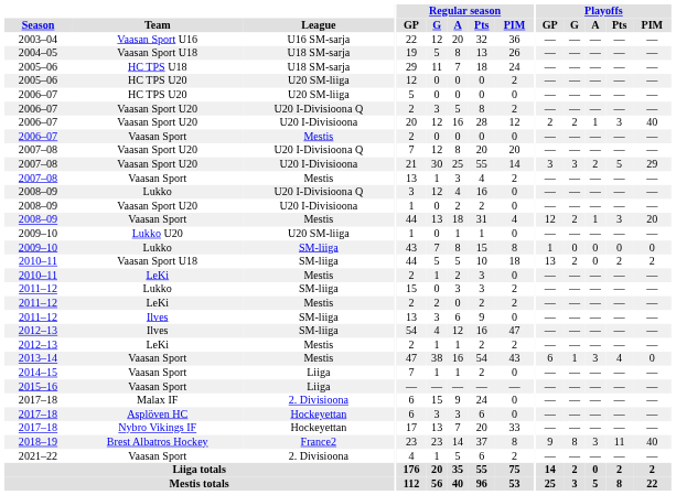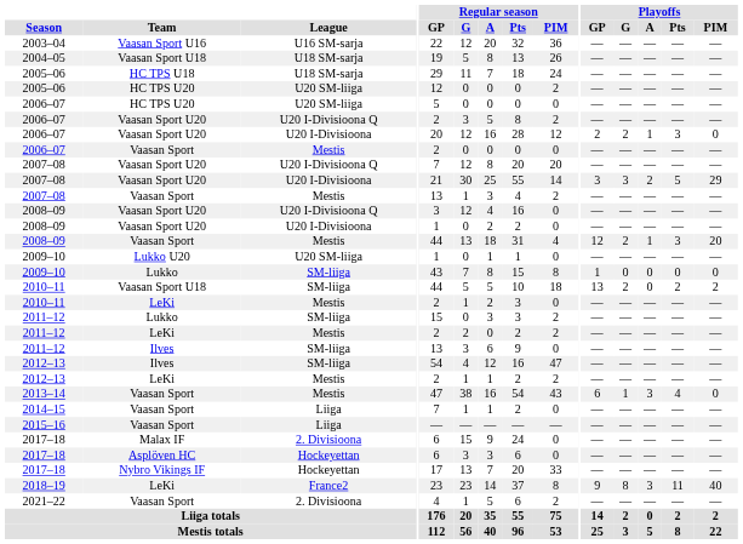 <table border="0" cellpadding="1" cellspacing="0" style="text-align:center; width:60em">
 <tr bgcolor="#e0e0e0">
 <th colspan="3" bgcolor="#ffffff"></th>
 <th rowspan="99" bgcolor="#ffffff"></th>
 <th colspan="5"><a href='#'>Regular season</a></th>
 <th rowspan="99" bgcolor="#ffffff"></th>
 <th colspan="5"><a href='#'>Playoffs</a></th>
 </tr>
 <tr bgcolor="#e0e0e0">
 <th><a href='#'>Season</a></th>
 <th>Team</th>
 <th>League</th>
 <th>GP</th>
 <th><a href='#'>G</a></th>
 <th><a href='#'>A</a></th>
 <th><a href='#'>Pts</a></th>
 <th><a href='#'>PIM</a></th>
 <th>GP</th>
 <th>G</th>
 <th>A</th>
 <th>Pts</th>
 <th>PIM</th>
 </tr>
 <tr>
 <td>2003–04</td>
 <td><a href='#'>Vaasan Sport</a> U16</td>
 <td>U16 SM-sarja</td>
 <td>22</td>
 <td>12</td>
 <td>20</td>
 <td>32</td>
 <td>36</td>
 <td>—</td>
 <td>—</td>
 <td>—</td>
 <td>—</td>
 <td>—</td>
 </tr>
 <tr bgcolor="#f0f0f0">
 <td>2004–05</td>
 <td>Vaasan Sport U18</td>
 <td>U18 SM-sarja</td>
 <td>19</td>
 <td>5</td>
 <td>8</td>
 <td>13</td>
 <td>26</td>
 <td>—</td>
 <td>—</td>
 <td>—</td>
 <td>—</td>
 <td>—</td>
 </tr>
 <tr>
 <td>2005–06</td>
 <td><a href='#'>HC TPS</a> U18</td>
 <td>U18 SM-sarja</td>
 <td>29</td>
 <td>11</td>
 <td>7</td>
 <td>18</td>
 <td>24</td>
 <td>—</td>
 <td>—</td>
 <td>—</td>
 <td>—</td>
 <td>—</td>
 </tr>
 <tr bgcolor="#f0f0f0">
 <td>2005–06</td>
 <td>HC TPS U20</td>
 <td>U20 SM-liiga</td>
 <td>12</td>
 <td>0</td>
 <td>0</td>
 <td>0</td>
 <td>2</td>
 <td>—</td>
 <td>—</td>
 <td>—</td>
 <td>—</td>
 <td>—</td>
 </tr>
 <tr>
 <td>2006–07</td>
 <td>HC TPS U20</td>
 <td>U20 SM-liiga</td>
 <td>5</td>
 <td>0</td>
 <td>0</td>
 <td>0</td>
 <td>0</td>
 <td>—</td>
 <td>—</td>
 <td>—</td>
 <td>—</td>
 <td>—</td>
 </tr>
 <tr bgcolor="#f0f0f0">
 <td>2006–07</td>
 <td>Vaasan Sport U20</td>
 <td>U20 I-Divisioona Q</td>
 <td>2</td>
 <td>3</td>
 <td>5</td>
 <td>8</td>
 <td>2</td>
 <td>—</td>
 <td>—</td>
 <td>—</td>
 <td>—</td>
 <td>—</td>
 </tr>
 <tr>
 <td>2006–07</td>
 <td>Vaasan Sport U20</td>
 <td>U20 I-Divisioona</td>
 <td>20</td>
 <td>12</td>
 <td>16</td>
 <td>28</td>
 <td>12</td>
 <td>2</td>
 <td>2</td>
 <td>1</td>
 <td>3</td>
-<td>40</td>
+<td>0</td>
 </tr>
 <tr bgcolor="#f0f0f0">
 <td><a href='#'>2006–07</a></td>
 <td>Vaasan Sport</td>
 <td><a href='#'>Mestis</a></td>
 <td>2</td>
 <td>0</td>
 <td>0</td>
 <td>0</td>
 <td>0</td>
 <td>—</td>
 <td>—</td>
 <td>—</td>
 <td>—</td>
 <td>—</td>
 </tr>
 <tr>
 <td>2007–08</td>
 <td>Vaasan Sport U20</td>
 <td>U20 I-Divisioona Q</td>
 <td>7</td>
 <td>12</td>
 <td>8</td>
 <td>20</td>
 <td>20</td>
 <td>—</td>
 <td>—</td>
 <td>—</td>
 <td>—</td>
 <td>—</td>
 </tr>
 <tr bgcolor="#f0f0f0">
 <td>2007–08</td>
 <td>Vaasan Sport U20</td>
 <td>U20 I-Divisioona</td>
 <td>21</td>
 <td>30</td>
 <td>25</td>
 <td>55</td>
 <td>14</td>
 <td>3</td>
 <td>3</td>
 <td>2</td>
 <td>5</td>
 <td>29</td>
 </tr>
 <tr>
 <td><a href='#'>2007–08</a></td>
 <td>Vaasan Sport</td>
 <td>Mestis</td>
 <td>13</td>
 <td>1</td>
 <td>3</td>
 <td>4</td>
 <td>2</td>
 <td>—</td>
 <td>—</td>
 <td>—</td>
 <td>—</td>
 <td>—</td>
 </tr>
 <tr bgcolor="#f0f0f0">
 <td>2008–09</td>
-<td>Lukko</td>
+<td>Vaasan Sport U20</td>
 <td>U20 I-Divisioona Q</td>
 <td>3</td>
 <td>12</td>
 <td>4</td>
 <td>16</td>
 <td>0</td>
 <td>—</td>
 <td>—</td>
 <td>—</td>
 <td>—</td>
 <td>—</td>
 </tr>
 <tr>
 <td>2008–09</td>
 <td>Vaasan Sport U20</td>
 <td>U20 I-Divisioona</td>
 <td>1</td>
 <td>0</td>
 <td>2</td>
 <td>2</td>
 <td>0</td>
 <td>—</td>
 <td>—</td>
 <td>—</td>
 <td>—</td>
 <td>—</td>
 </tr>
 <tr bgcolor="#f0f0f0">
 <td><a href='#'>2008–09</a></td>
 <td>Vaasan Sport</td>
 <td>Mestis</td>
 <td>44</td>
 <td>13</td>
 <td>18</td>
 <td>31</td>
 <td>4</td>
 <td>12</td>
 <td>2</td>
 <td>1</td>
 <td>3</td>
 <td>20</td>
 </tr>
 <tr>
 <td>2009–10</td>
 <td><a href='#'>Lukko</a> U20</td>
 <td>U20 SM-liiga</td>
 <td>1</td>
 <td>0</td>
 <td>1</td>
 <td>1</td>
 <td>0</td>
 <td>—</td>
 <td>—</td>
 <td>—</td>
 <td>—</td>
 <td>—</td>
 </tr>
 <tr bgcolor="#f0f0f0">
 <td><a href='#'>2009–10</a></td>
 <td>Lukko</td>
 <td><a href='#'>SM-liiga</a></td>
 <td>43</td>
 <td>7</td>
 <td>8</td>
 <td>15</td>
 <td>8</td>
 <td>1</td>
 <td>0</td>
 <td>0</td>
 <td>0</td>
 <td>0</td>
 </tr>
 <tr>
 <td><a href='#'>2010–11</a></td>
 <td>Vaasan Sport U18</td>
 <td>SM-liiga</td>
 <td>44</td>
 <td>5</td>
 <td>5</td>
 <td>10</td>
 <td>18</td>
 <td>13</td>
 <td>2</td>
 <td>0</td>
 <td>2</td>
 <td>2</td>
 </tr>
 <tr bgcolor="#f0f0f0">
 <td><a href='#'>2010–11</a></td>
 <td><a href='#'>LeKi</a></td>
 <td>Mestis</td>
 <td>2</td>
 <td>1</td>
 <td>2</td>
 <td>3</td>
 <td>0</td>
 <td>—</td>
 <td>—</td>
 <td>—</td>
 <td>—</td>
 <td>—</td>
 </tr>
 <tr>
 <td><a href='#'>2011–12</a></td>
 <td>Lukko</td>
 <td>SM-liiga</td>
 <td>15</td>
 <td>0</td>
 <td>3</td>
 <td>3</td>
 <td>2</td>
 <td>—</td>
 <td>—</td>
 <td>—</td>
 <td>—</td>
 <td>—</td>
 </tr>
 <tr bgcolor="#f0f0f0">
 <td><a href='#'>2011–12</a></td>
 <td>LeKi</td>
 <td>Mestis</td>
 <td>2</td>
 <td>2</td>
 <td>0</td>
 <td>2</td>
 <td>2</td>
 <td>—</td>
 <td>—</td>
 <td>—</td>
 <td>—</td>
 <td>—</td>
 </tr>
 <tr>
 <td><a href='#'>2011–12</a></td>
 <td><a href='#'>Ilves</a></td>
 <td>SM-liiga</td>
 <td>13</td>
 <td>3</td>
 <td>6</td>
 <td>9</td>
 <td>0</td>
 <td>—</td>
 <td>—</td>
 <td>—</td>
 <td>—</td>
 <td>—</td>
 </tr>
 <tr bgcolor="#f0f0f0">
 <td><a href='#'>2012–13</a></td>
 <td>Ilves</td>
 <td>SM-liiga</td>
 <td>54</td>
 <td>4</td>
 <td>12</td>
 <td>16</td>
 <td>47</td>
 <td>—</td>
 <td>—</td>
 <td>—</td>
 <td>—</td>
 <td>—</td>
 </tr>
 <tr>
 <td><a href='#'>2012–13</a></td>
 <td>LeKi</td>
 <td>Mestis</td>
 <td>2</td>
 <td>1</td>
 <td>1</td>
 <td>2</td>
 <td>2</td>
 <td>—</td>
 <td>—</td>
 <td>—</td>
 <td>—</td>
 <td>—</td>
 </tr>
 <tr bgcolor="#f0f0f0">
 <td><a href='#'>2013–14</a></td>
 <td>Vaasan Sport</td>
 <td>Mestis</td>
 <td>47</td>
 <td>38</td>
 <td>16</td>
 <td>54</td>
 <td>43</td>
 <td>6</td>
 <td>1</td>
 <td>3</td>
 <td>4</td>
 <td>0</td>
 </tr>
 <tr>
 <td><a href='#'>2014–15</a></td>
 <td>Vaasan Sport</td>
 <td>Liiga</td>
 <td>7</td>
 <td>1</td>
 <td>1</td>
 <td>2</td>
 <td>0</td>
 <td>—</td>
 <td>—</td>
 <td>—</td>
 <td>—</td>
 <td>—</td>
 </tr>
 <tr bgcolor="#f0f0f0">
 <td><a href='#'>2015–16</a></td>
 <td>Vaasan Sport</td>
 <td>Liiga</td>
 <td>—</td>
 <td>—</td>
 <td>—</td>
 <td>—</td>
 <td>—</td>
 <td>—</td>
 <td>—</td>
 <td>—</td>
 <td>—</td>
 <td>—</td>
 </tr>
 <tr>
 <td>2017–18</td>
 <td>Malax IF</td>
 <td><a href='#'>2. Divisioona</a></td>
 <td>6</td>
 <td>15</td>
 <td>9</td>
 <td>24</td>
 <td>0</td>
 <td>—</td>
 <td>—</td>
 <td>—</td>
 <td>—</td>
 <td>—</td>
 </tr>
 <tr bgcolor="#f0f0f0">
 <td><a href='#'>2017–18</a></td>
 <td><a href='#'>Asplöven HC</a></td>
 <td><a href='#'>Hockeyettan</a></td>
 <td>6</td>
 <td>3</td>
 <td>3</td>
 <td>6</td>
 <td>0</td>
 <td>—</td>
 <td>—</td>
 <td>—</td>
 <td>—</td>
 <td>—</td>
 </tr>
 <tr>
 <td><a href='#'>2017–18</a></td>
 <td><a href='#'>Nybro Vikings IF</a></td>
 <td>Hockeyettan</td>
 <td>17</td>
 <td>13</td>
 <td>7</td>
 <td>20</td>
 <td>33</td>
 <td>—</td>
 <td>—</td>
 <td>—</td>
 <td>—</td>
 <td>—</td>
 </tr>
 <tr bgcolor="#f0f0f0">
 <td><a href='#'>2018–19</a></td>
-<td><a href='#'>Brest Albatros Hockey</a></td>
+<td>LeKi</td>
 <td><a href='#'>France2</a></td>
 <td>23</td>
 <td>23</td>
 <td>14</td>
 <td>37</td>
 <td>8</td>
 <td>9</td>
 <td>8</td>
 <td>3</td>
 <td>11</td>
 <td>40</td>
 </tr>
 <tr>
 <td>2021–22</td>
 <td>Vaasan Sport</td>
 <td>2. Divisioona</td>
 <td>4</td>
 <td>1</td>
 <td>5</td>
 <td>6</td>
 <td>2</td>
 <td>—</td>
 <td>—</td>
 <td>—</td>
 <td>—</td>
 <td>—</td>
 </tr>
 <tr>
 </tr>
 <tr ALIGN="center" bgcolor="#e0e0e0">
 <th colspan="3">Liiga totals</th>
 <th ALIGN="center">176</th>
 <th ALIGN="center">20</th>
 <th ALIGN="center">35</th>
 <th ALIGN="center">55</th>
 <th ALIGN="center">75</th>
 <th ALIGN="center">14</th>
 <th ALIGN="center">2</th>
 <th ALIGN="center">0</th>
 <th ALIGN="center">2</th>
 <th ALIGN="center">2</th>
 </tr>
 <tr>
 </tr>
 <tr ALIGN="center" bgcolor="#e0e0e0">
 <th colspan="3">Mestis totals</th>
 <th ALIGN="center">112</th>
 <th ALIGN="center">56</th>
 <th ALIGN="center">40</th>
 <th ALIGN="center">96</th>
 <th ALIGN="center">53</th>
 <th ALIGN="center">25</th>
 <th ALIGN="center">3</th>
 <th ALIGN="center">5</th>
 <th ALIGN="center">8</th>
 <th ALIGN="center">22</th>
 </tr>
 </table>
